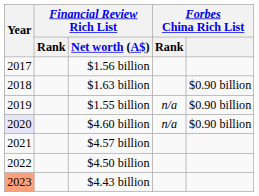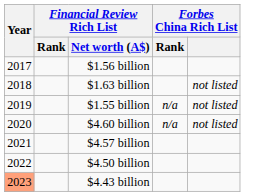 <table class="wikitable">
 <tr>
 <th rowspan=2>Year</th>
 <th colspan=2><em><a href='#'>Financial Review</a></em><br><a href='#'>Rich List</a></th>
 <th colspan=2><em><a href='#'>Forbes</a></em><br><a href='#'>China Rich List</a></th>
 </tr>
 <tr>
 <th>Rank</th>
 <th><a href='#'>Net worth</a> (<a href='#'>A$</a>)</th>
 <th>Rank</th>
 <th></th>
 </tr>
 <tr>
 <td>2017</td>
 <td align="center"></td>
 <td align="right">$1.56 billion</td>
 <td align="center"></td>
 <td align="right"></td>
 </tr>
 <tr>
 <td>2018</td>
 <td align="center"></td>
 <td align="right">$1.63 billion </td>
 <td align="center"></td>
-<td align="right">$0.90 billion </td>
+<td align="right"><em>not listed</em></td>
 </tr>
 <tr>
 <td>2019</td>
 <td align="center"></td>
 <td align="right">$1.55 billion </td>
 <td align="center"><em>n/a</em></td>
-<td align="right">$0.90 billion </td>
+<td align="right"><em>not listed</em></td>
 </tr>
 <tr>
-<td style="background: lavender;">2020</td>
+<td>2020</td>
 <td align="center"></td>
 <td align="right">$4.60 billion </td>
 <td align="center"><em>n/a</em></td>
-<td align="right">$0.90 billion </td>
+<td align="right"><em>not listed</em></td>
 </tr>
 <tr>
 <td>2021</td>
 <td align="center"></td>
 <td align="right">$4.57 billion </td>
 <td align="center"></td>
 <td align="right"></td>
 </tr>
 <tr>
 <td>2022</td>
 <td align="center"></td>
 <td align="right">$4.50 billion </td>
 <td align="center"></td>
 <td align="right"></td>
 </tr>
 <tr>
 <td style="background: lightsalmon;">2023</td>
 <td align="center"></td>
 <td align="right">$4.43 billion </td>
 <td align="center"></td>
 <td align="right"></td>
 </tr>
 </table>
